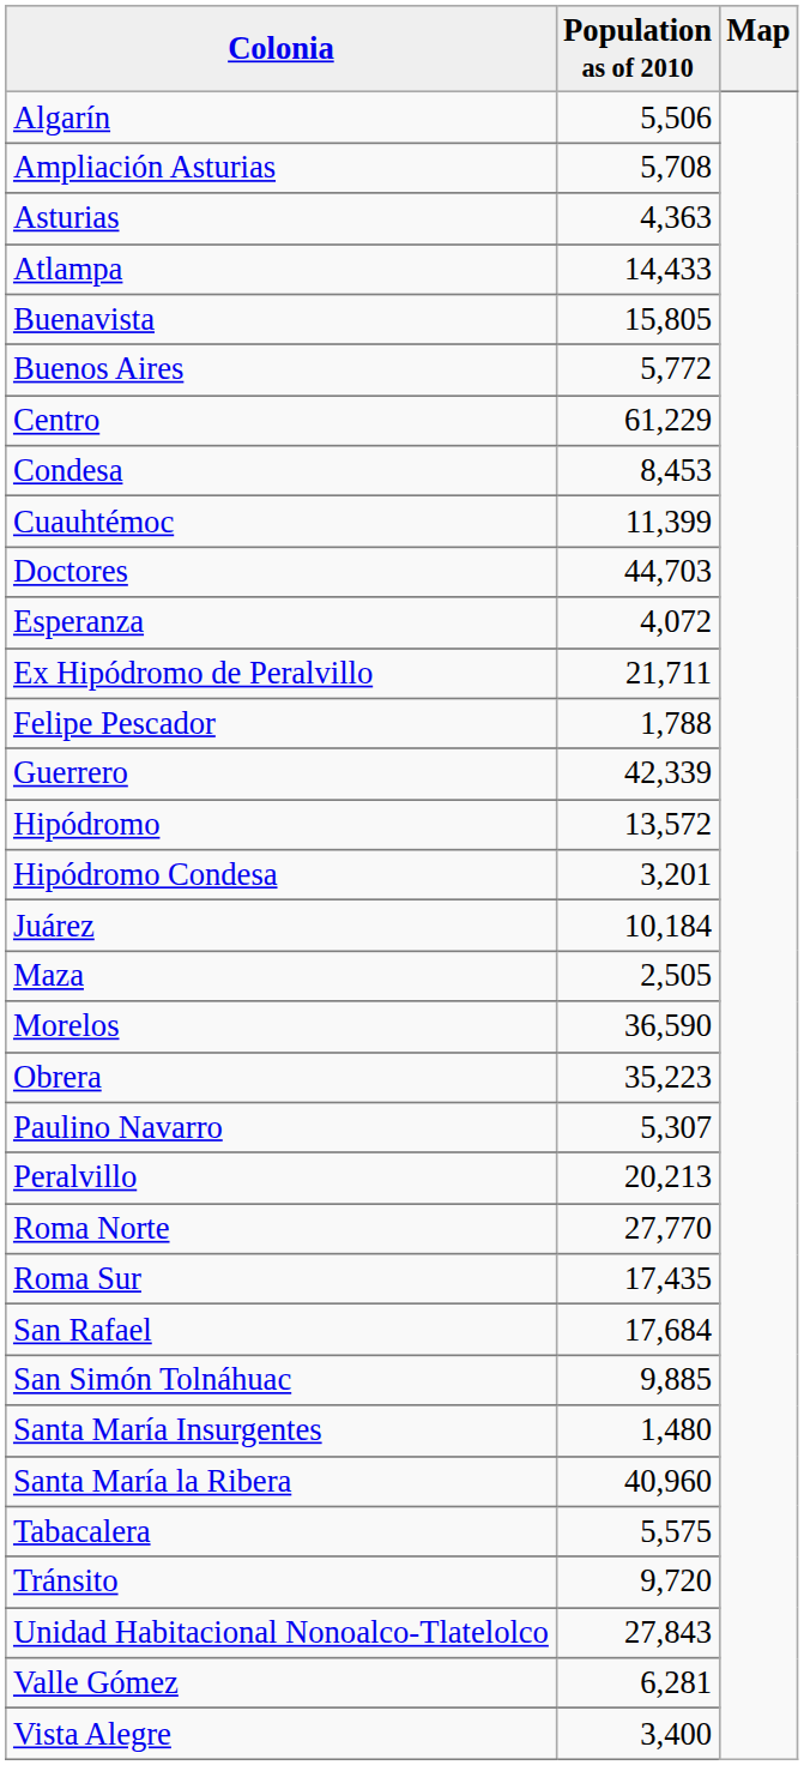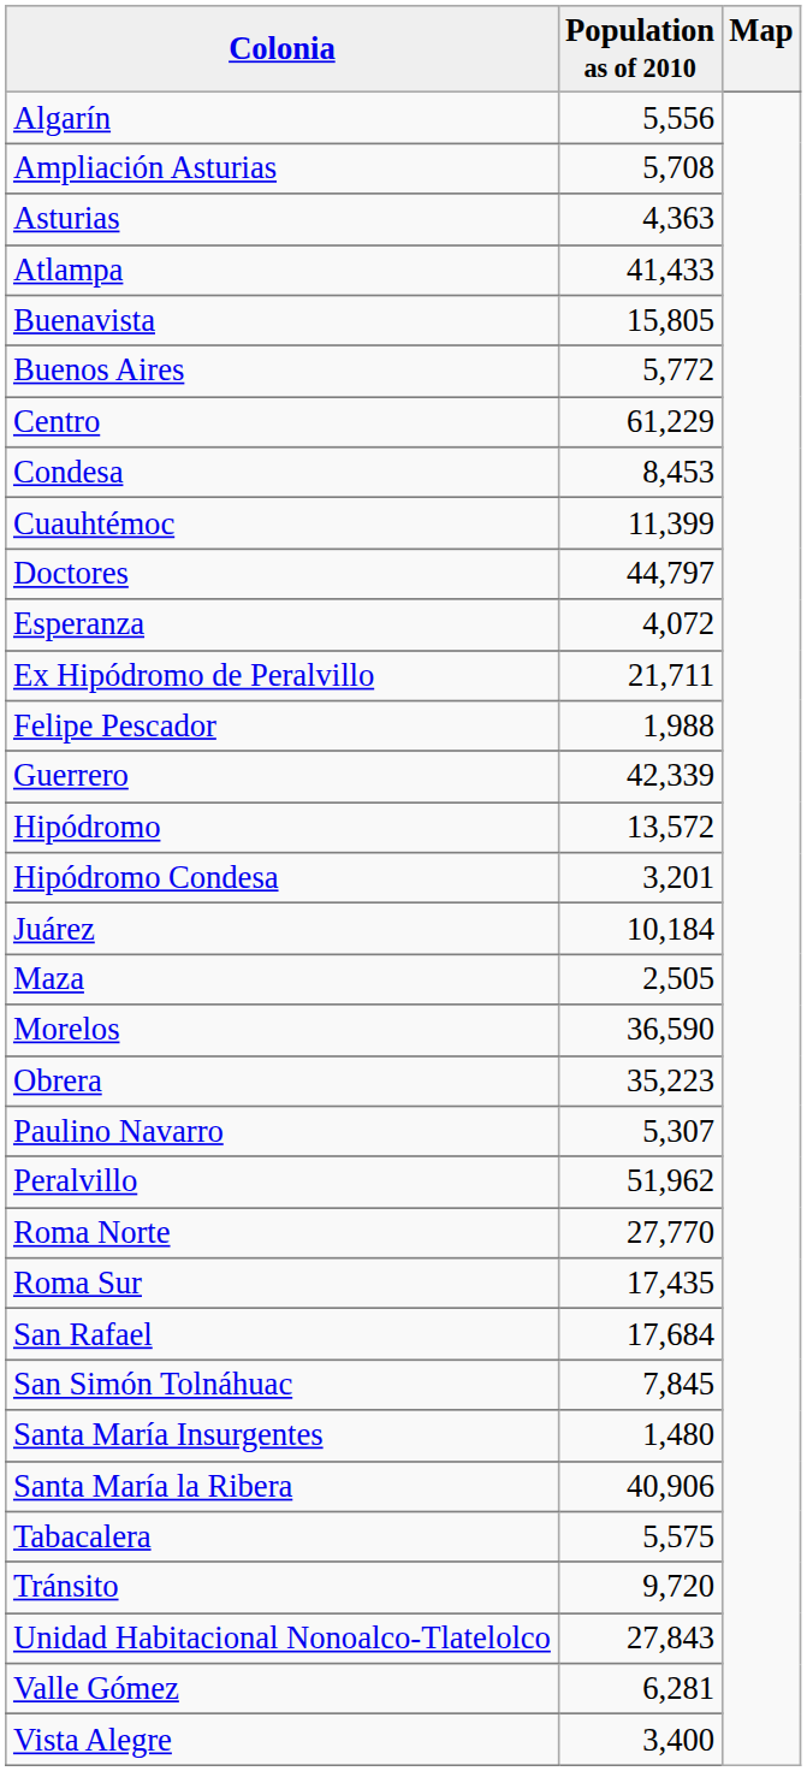 <table class="sortable wikitable">
 <tr>
 <th style="background:#efefef;"><a href='#'>Colonia</a></th>
 <th style="background:#efefef;">Population <br><small>as of 2010</small></th>
 <th style="border-bottom:1px solid gray; vertical-align:top;" class="unsortable">Map</th>
 </tr>
 <tr>
 <td style="border-bottom:1px solid gray;"><a href='#'>Algarín</a></td>
-<td style="border-bottom:1px solid gray; text-align:right;">5,506</td>
+<td style="border-bottom:1px solid gray; text-align:right;">5,556</td>
 <td rowspan="33"></td>
 </tr>
 <tr>
 <td style="border-bottom:1px solid gray;"><a href='#'>Ampliación Asturias</a></td>
 <td style="border-bottom:1px solid gray; text-align:right;">5,708</td>
 </tr>
 <tr>
 <td style="border-bottom:1px solid gray;"><a href='#'>Asturias</a></td>
 <td style="border-bottom:1px solid gray; text-align:right;">4,363</td>
 </tr>
 <tr>
 <td style="border-bottom:1px solid gray;"><a href='#'>Atlampa</a></td>
-<td style="border-bottom:1px solid gray; text-align:right;">14,433</td>
+<td style="border-bottom:1px solid gray; text-align:right;">41,433</td>
 </tr>
 <tr>
 <td style="border-bottom:1px solid gray;"><a href='#'>Buenavista</a></td>
 <td style="border-bottom:1px solid gray; text-align:right;">15,805</td>
 </tr>
 <tr>
 <td style="border-bottom:1px solid gray;"><a href='#'>Buenos Aires</a></td>
 <td style="border-bottom:1px solid gray; text-align:right;">5,772</td>
 </tr>
 <tr>
 <td style="border-bottom:1px solid gray;"><a href='#'>Centro</a></td>
 <td style="border-bottom:1px solid gray; text-align:right;">61,229</td>
 </tr>
 <tr>
 <td style="border-bottom:1px solid gray;"><a href='#'>Condesa</a></td>
 <td style="border-bottom:1px solid gray; text-align:right;">8,453</td>
 </tr>
 <tr>
 <td style="border-bottom:1px solid gray;"><a href='#'>Cuauhtémoc</a></td>
 <td style="border-bottom:1px solid gray; text-align:right;">11,399</td>
 </tr>
 <tr>
 <td style="border-bottom:1px solid gray;"><a href='#'>Doctores</a></td>
-<td style="border-bottom:1px solid gray; text-align:right;">44,703</td>
+<td style="border-bottom:1px solid gray; text-align:right;">44,797</td>
 </tr>
 <tr>
 <td style="border-bottom:1px solid gray;"><a href='#'>Esperanza</a></td>
 <td style="border-bottom:1px solid gray; text-align:right;">4,072</td>
 </tr>
 <tr>
 <td style="border-bottom:1px solid gray;"><a href='#'>Ex Hipódromo de Peralvillo</a></td>
 <td style="border-bottom:1px solid gray; text-align:right;">21,711</td>
 </tr>
 <tr>
 <td style="border-bottom:1px solid gray;"><a href='#'>Felipe Pescador</a></td>
-<td style="border-bottom:1px solid gray; text-align:right;">1,788</td>
+<td style="border-bottom:1px solid gray; text-align:right;">1,988</td>
 </tr>
 <tr>
 <td style="border-bottom:1px solid gray;"><a href='#'>Guerrero</a></td>
 <td style="border-bottom:1px solid gray; text-align:right;">42,339</td>
 </tr>
 <tr>
 <td style="border-bottom:1px solid gray;"><a href='#'>Hipódromo</a></td>
 <td style="border-bottom:1px solid gray; text-align:right;">13,572</td>
 </tr>
 <tr>
 <td style="border-bottom:1px solid gray;"><a href='#'>Hipódromo Condesa</a></td>
 <td style="border-bottom:1px solid gray; text-align:right;">3,201</td>
 </tr>
 <tr>
 <td style="border-bottom:1px solid gray;"><a href='#'>Juárez</a></td>
 <td style="border-bottom:1px solid gray; text-align:right;">10,184</td>
 </tr>
 <tr>
 <td style="border-bottom:1px solid gray;"><a href='#'>Maza</a></td>
 <td style="border-bottom:1px solid gray; text-align:right;">2,505</td>
 </tr>
 <tr>
 <td style="border-bottom:1px solid gray;"><a href='#'>Morelos</a></td>
 <td style="border-bottom:1px solid gray; text-align:right;">36,590</td>
 </tr>
 <tr>
 <td style="border-bottom:1px solid gray;"><a href='#'>Obrera</a></td>
 <td style="border-bottom:1px solid gray; text-align:right;">35,223</td>
 </tr>
 <tr>
 <td style="border-bottom:1px solid gray;"><a href='#'>Paulino Navarro</a></td>
 <td style="border-bottom:1px solid gray; text-align:right;">5,307</td>
 </tr>
 <tr>
 <td style="border-bottom:1px solid gray;"><a href='#'>Peralvillo</a></td>
-<td style="border-bottom:1px solid gray; text-align:right;">20,213</td>
+<td style="border-bottom:1px solid gray; text-align:right;">51,962</td>
 </tr>
 <tr>
 <td style="border-bottom:1px solid gray;"><a href='#'>Roma Norte</a></td>
 <td style="border-bottom:1px solid gray; text-align:right;">27,770</td>
 </tr>
 <tr>
 <td style="border-bottom:1px solid gray;"><a href='#'>Roma Sur</a></td>
 <td style="border-bottom:1px solid gray; text-align:right;">17,435</td>
 </tr>
 <tr>
 <td style="border-bottom:1px solid gray;"><a href='#'>San Rafael</a></td>
 <td style="border-bottom:1px solid gray; text-align:right;">17,684</td>
 </tr>
 <tr>
 <td style="border-bottom:1px solid gray;"><a href='#'>San Simón Tolnáhuac</a></td>
-<td style="border-bottom:1px solid gray; text-align:right;">9,885</td>
+<td style="border-bottom:1px solid gray; text-align:right;">7,845</td>
 </tr>
 <tr>
 <td style="border-bottom:1px solid gray;"><a href='#'>Santa María Insurgentes</a></td>
 <td style="border-bottom:1px solid gray; text-align:right;">1,480</td>
 </tr>
 <tr>
 <td style="border-bottom:1px solid gray;"><a href='#'>Santa María la Ribera</a></td>
-<td style="border-bottom:1px solid gray; text-align:right;">40,960</td>
+<td style="border-bottom:1px solid gray; text-align:right;">40,906</td>
 </tr>
 <tr>
 <td style="border-bottom:1px solid gray;"><a href='#'>Tabacalera</a></td>
 <td style="border-bottom:1px solid gray; text-align:right;">5,575</td>
 </tr>
 <tr>
 <td style="border-bottom:1px solid gray;"><a href='#'>Tránsito</a></td>
 <td style="border-bottom:1px solid gray; text-align:right;">9,720</td>
 </tr>
 <tr>
 <td style="border-bottom:1px solid gray;"><a href='#'>Unidad Habitacional Nonoalco-Tlatelolco</a></td>
 <td style="border-bottom:1px solid gray; text-align:right;">27,843</td>
 </tr>
 <tr>
 <td style="border-bottom:1px solid gray;"><a href='#'>Valle Gómez</a></td>
 <td style="border-bottom:1px solid gray; text-align:right;">6,281</td>
 </tr>
 <tr>
 <td style="border-bottom:1px solid gray;"><a href='#'>Vista Alegre</a></td>
 <td style="border-bottom:1px solid gray; text-align:right;">3,400</td>
 </tr>
 </table>
